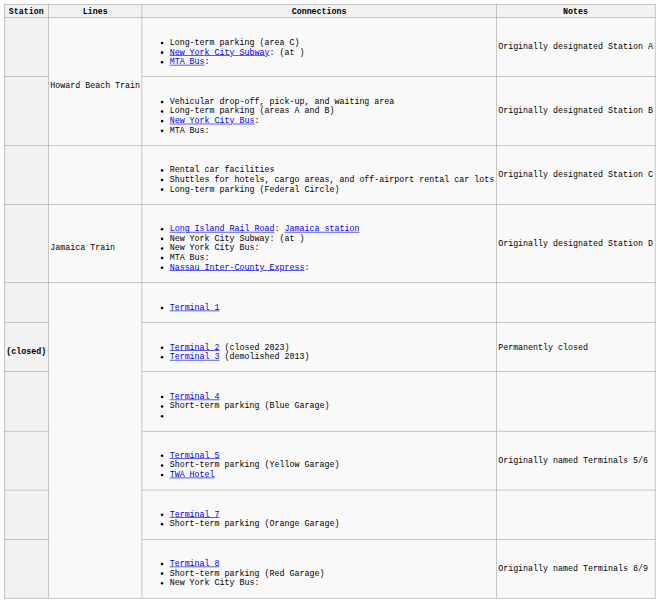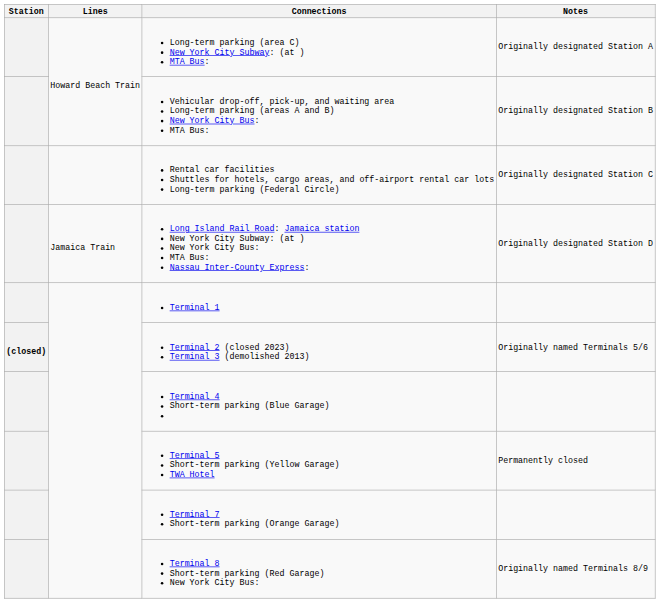 <table class="wikitable">
 <tr>
 <th scope="col">Station</th>
 <th scope="col">Lines</th>
 <th scope="col">Connections</th>
 <th scope="col">Notes</th>
 </tr>
 <tr>
 <th scope="row" style="text-align:center"><a href='#'></a><br><small></small></th>
 <td rowspan="2"><br> Howard Beach Train</td>
 <td><br><ul><li>Long-term parking (area C)</li><li><a href='#'>New York City Subway</a>:  (at )</li><li><a href='#'>MTA Bus</a>: </li></ul></td>
 <td>Originally designated Station A</td>
 </tr>
 <tr>
 <th scope="row" style="text-align:center"><br><small></small></th>
 <td><br><ul><li>Vehicular drop-off, pick-up, and waiting area</li><li>Long-term parking (areas A and B)</li><li><a href='#'>New York City Bus</a>: </li><li>MTA Bus: </li></ul></td>
 <td>Originally designated Station B</td>
 </tr>
 <tr>
 <th scope="row" style="text-align:center"><br><small></small></th>
 <td><br></td>
 <td><br><ul><li>Rental car facilities</li><li>Shuttles for hotels, cargo areas, and off-airport rental car lots</li><li>Long-term parking (Federal Circle)</li></ul></td>
 <td>Originally designated Station C</td>
 </tr>
 <tr>
 <th scope="row" style="text-align:center"><a href='#'></a><br><small></small></th>
 <td><br> Jamaica Train</td>
 <td><br><ul><li><a href='#'>Long Island Rail Road</a>: <a href='#'>Jamaica station</a></li><li>New York City Subway:  (at )</li><li>New York City Bus: </li><li>MTA Bus: </li><li><a href='#'>Nassau Inter-County Express</a>: </li></ul></td>
 <td>Originally designated Station D</td>
 </tr>
 <tr>
 <th scope="row" style="text-align:center"><br><small></small></th>
 <td rowspan="6"></td>
 <td><br><ul><li><a href='#'>Terminal 1</a></li></ul></td>
 <td></td>
 </tr>
 <tr>
 <th><br>(closed)<br><small></small></th>
 <td><br><ul><li><a href='#'>Terminal 2</a> (closed 2023)</li><li><a href='#'>Terminal 3</a> (demolished 2013)</li></ul></td>
-<td>Permanently closed</td>
+<td>Originally named Terminals 5/6</td>
 </tr>
 <tr>
 <th scope="row" style="text-align:center"><br><small></small></th>
 <td><br><ul><li><a href='#'>Terminal 4</a></li><li>Short-term parking (Blue Garage)</li><li></li></ul></td>
 <td></td>
 </tr>
 <tr>
 <th scope="row" style="text-align:center"><br><small></small></th>
 <td><br><ul><li><a href='#'>Terminal 5</a></li><li>Short-term parking (Yellow Garage)</li><li><a href='#'>TWA Hotel</a></li></ul></td>
-<td>Originally named Terminals 5/6</td>
+<td>Permanently closed</td>
 </tr>
 <tr>
 <th scope="row" style="text-align:center"><br><small></small></th>
 <td><br><ul><li><a href='#'>Terminal 7</a></li><li>Short-term parking (Orange Garage)</li></ul></td>
 <td></td>
 </tr>
 <tr>
 <th scope="row" style="text-align:center"><br><small></small></th>
 <td><br><ul><li><a href='#'>Terminal 8</a></li><li>Short-term parking (Red Garage)</li><li>New York City Bus: </li></ul></td>
 <td>Originally named Terminals 8/9</td>
 </tr>
 </table>
